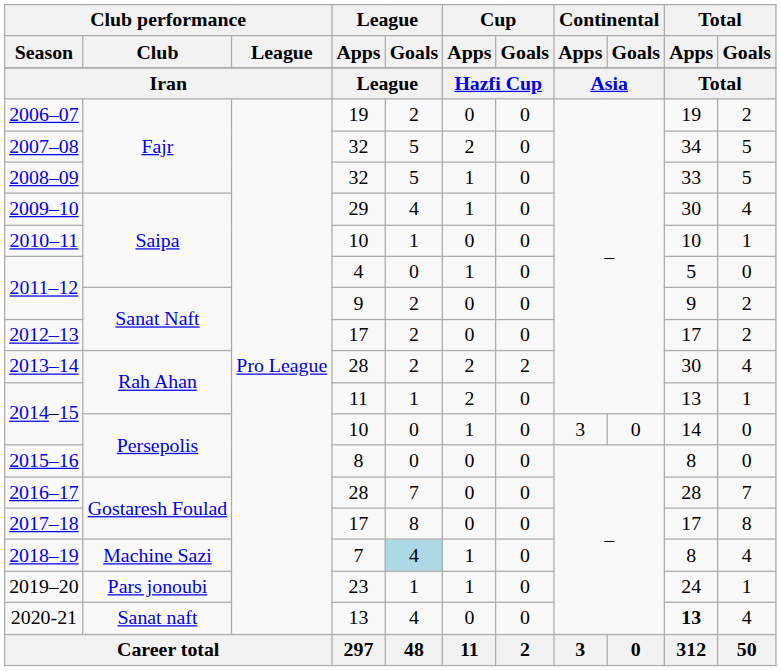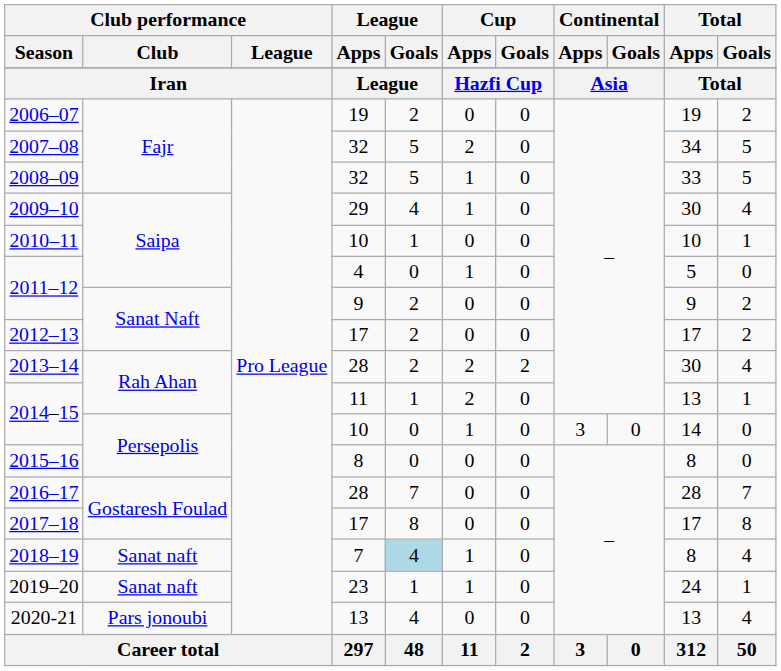 <table class="wikitable" style="text-align:center">
 <tr>
 <th colspan=3>Club performance</th>
 <th colspan=2>League</th>
 <th colspan=2>Cup</th>
 <th colspan=2>Continental</th>
 <th colspan=2>Total</th>
 </tr>
 <tr>
 <th>Season</th>
 <th>Club</th>
 <th>League</th>
 <th>Apps</th>
 <th>Goals</th>
 <th>Apps</th>
 <th>Goals</th>
 <th>Apps</th>
 <th>Goals</th>
 <th>Apps</th>
 <th>Goals</th>
 </tr>
 <tr>
 </tr>
 <tr>
 <th colspan=3>Iran</th>
 <th colspan=2>League</th>
 <th colspan=2><a href='#'>Hazfi Cup</a></th>
 <th colspan=2><a href='#'>Asia</a></th>
 <th colspan=2>Total</th>
 </tr>
 <tr>
 <td><a href='#'>2006–07</a></td>
 <td rowspan="3"><a href='#'>Fajr</a></td>
 <td rowspan="17"><a href='#'>Pro League</a></td>
 <td>19</td>
 <td>2</td>
 <td>0</td>
 <td>0</td>
 <td colspan="2" rowspan="10">–</td>
 <td>19</td>
 <td>2</td>
 </tr>
 <tr>
 <td><a href='#'>2007–08</a></td>
 <td>32</td>
 <td>5</td>
 <td>2</td>
 <td>0</td>
 <td>34</td>
 <td>5</td>
 </tr>
 <tr>
 <td><a href='#'>2008–09</a></td>
 <td>32</td>
 <td>5</td>
 <td>1</td>
 <td>0</td>
 <td>33</td>
 <td>5</td>
 </tr>
 <tr>
 <td><a href='#'>2009–10</a></td>
 <td rowspan="3"><a href='#'>Saipa</a></td>
 <td>29</td>
 <td>4</td>
 <td>1</td>
 <td>0</td>
 <td>30</td>
 <td>4</td>
 </tr>
 <tr>
 <td><a href='#'>2010–11</a></td>
 <td>10</td>
 <td>1</td>
 <td>0</td>
 <td>0</td>
 <td>10</td>
 <td>1</td>
 </tr>
 <tr>
 <td rowspan="2"><a href='#'>2011–12</a></td>
 <td>4</td>
 <td>0</td>
 <td>1</td>
 <td>0</td>
 <td>5</td>
 <td>0</td>
 </tr>
 <tr>
 <td rowspan="2"><a href='#'>Sanat Naft</a></td>
 <td>9</td>
 <td>2</td>
 <td>0</td>
 <td>0</td>
 <td>9</td>
 <td>2</td>
 </tr>
 <tr>
 <td><a href='#'>2012–13</a></td>
 <td>17</td>
 <td>2</td>
 <td>0</td>
 <td>0</td>
 <td>17</td>
 <td>2</td>
 </tr>
 <tr>
 <td><a href='#'>2013–14</a></td>
 <td rowspan="2"><a href='#'>Rah Ahan</a></td>
 <td>28</td>
 <td>2</td>
 <td>2</td>
 <td>2</td>
 <td>30</td>
 <td>4</td>
 </tr>
 <tr>
 <td rowspan="2"><a href='#'>2014</a>–<a href='#'>15</a></td>
 <td>11</td>
 <td>1</td>
 <td>2</td>
 <td>0</td>
 <td>13</td>
 <td>1</td>
 </tr>
 <tr>
 <td rowspan="2"><a href='#'>Persepolis</a></td>
 <td>10</td>
 <td>0</td>
 <td>1</td>
 <td>0</td>
 <td>3</td>
 <td>0</td>
 <td>14</td>
 <td>0</td>
 </tr>
 <tr>
 <td><a href='#'>2015–16</a></td>
 <td>8</td>
 <td>0</td>
 <td>0</td>
 <td>0</td>
 <td colspan="2" rowspan="6">–</td>
 <td>8</td>
 <td>0</td>
 </tr>
 <tr>
 <td><a href='#'>2016–17</a></td>
 <td rowspan="2"><a href='#'>Gostaresh Foulad</a></td>
 <td>28</td>
 <td>7</td>
 <td>0</td>
 <td>0</td>
 <td>28</td>
 <td>7</td>
 </tr>
 <tr>
 <td><a href='#'>2017–18</a></td>
 <td>17</td>
 <td>8</td>
 <td>0</td>
 <td>0</td>
 <td>17</td>
 <td>8</td>
 </tr>
 <tr>
 <td><a href='#'>2018–19</a></td>
-<td><a href='#'>Machine Sazi</a></td>
+<td><a href='#'>Sanat naft</a></td>
 <td>7</td>
 <td style="background: lightblue;">4</td>
 <td>1</td>
 <td>0</td>
 <td>8</td>
 <td>4</td>
 </tr>
 <tr>
 <td>2019–20</td>
-<td><a href='#'>Pars jonoubi</a></td>
+<td><a href='#'>Sanat naft</a></td>
 <td>23</td>
 <td>1</td>
 <td>1</td>
 <td>0</td>
 <td>24</td>
 <td>1</td>
 </tr>
 <tr>
 <td>2020-21</td>
-<td><a href='#'>Sanat naft</a></td>
+<td><a href='#'>Pars jonoubi</a></td>
 <td>13</td>
 <td>4</td>
 <td>0</td>
 <td>0</td>
-<td><strong>13</strong></td>
+<td>13</td>
 <td>4</td>
 </tr>
 <tr>
 <th colspan="3">Career total</th>
 <th>297</th>
 <th>48</th>
 <th>11</th>
 <th>2</th>
 <th>3</th>
 <th>0</th>
 <th>312</th>
 <th>50</th>
 </tr>
 </table>
